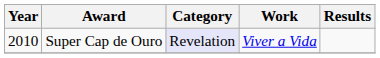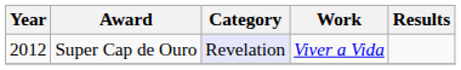 <table class="wikitable">
 <tr>
 <th>Year</th>
 <th>Award</th>
 <th>Category</th>
 <th>Work</th>
 <th>Results</th>
 </tr>
 <tr>
-<td>2010</td>
+<td>2012</td>
 <td>Super Cap de Ouro</td>
 <td style="background: lavender;">Revelation</td>
 <td><em><a href='#'>Viver a Vida</a></em></td>
 <td></td>
 </tr>
 <tr>
 </tr>
 </table>
